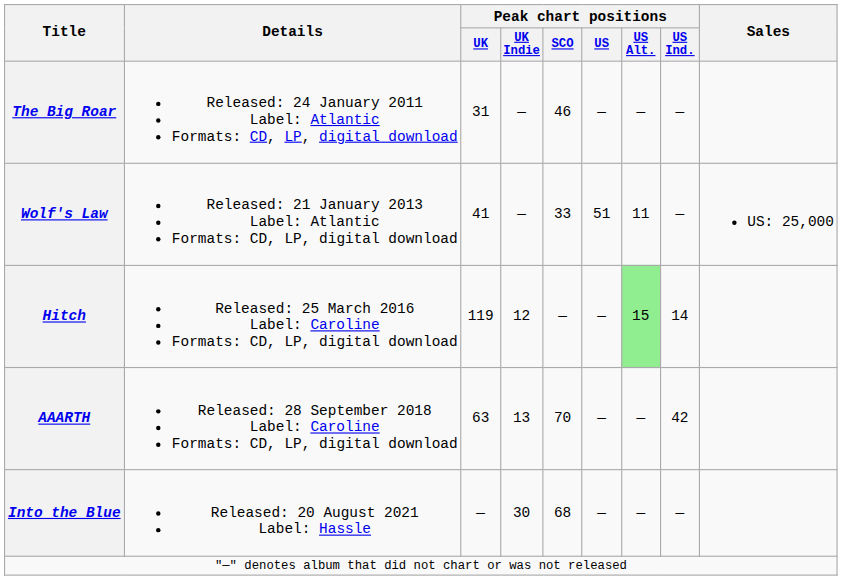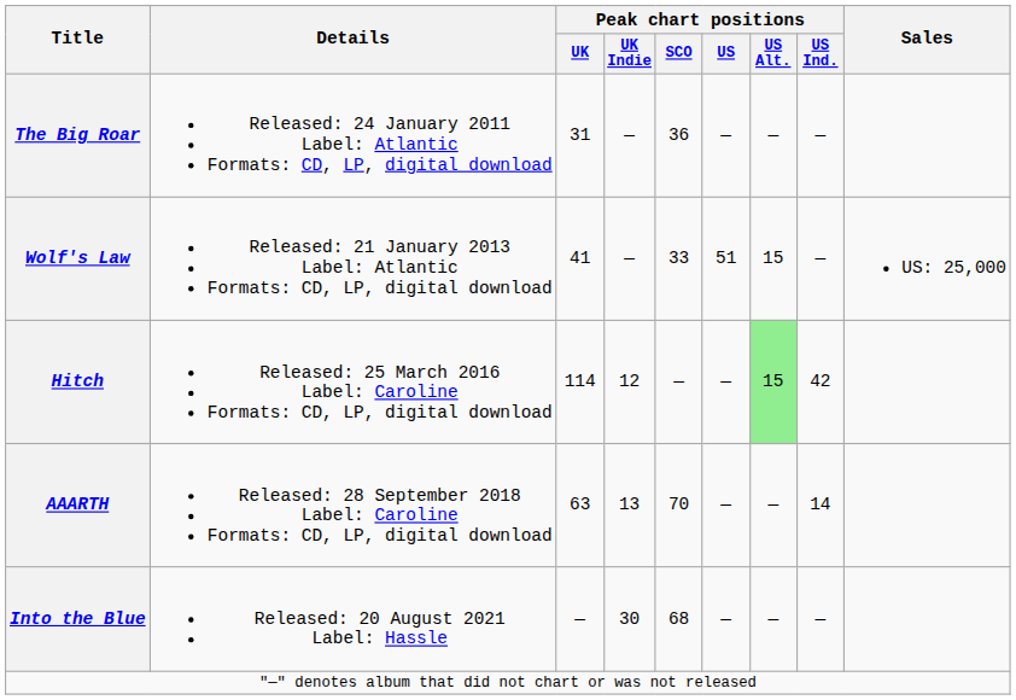 <table class="wikitable plainrowheaders" style="text-align:center;">
 <tr>
 <th scope="col" rowspan="2">Title</th>
 <th scope="col" rowspan="2">Details</th>
 <th scope="col" colspan="6">Peak chart positions</th>
 <th scope="col" rowspan="2">Sales</th>
 </tr>
 <tr>
 <th scope="col" style="width:2.7em;font-size:85%;"><a href='#'>UK</a><br></th>
 <th scope="col" style="width:2.7em;font-size:85%;"><a href='#'>UK<br>Indie</a><br></th>
 <th scope="col" style="width:2.7em;font-size:85%;"><a href='#'>SCO</a><br></th>
 <th scope="col" style="width:2.7em;font-size:85%;"><a href='#'>US</a><br></th>
 <th scope="col" style="width:2.7em;font-size:85%;"><a href='#'>US<br>Alt.</a><br></th>
 <th scope="col" style="width:2.7em;font-size:85%;"><a href='#'>US<br>Ind.</a><br></th>
 </tr>
 <tr>
 <th scope="row"><em><a href='#'>The Big Roar</a></em></th>
 <td><br><ul><li>Released: 24 January 2011</li><li>Label: <a href='#'>Atlantic</a></li><li>Formats: <a href='#'>CD</a>, <a href='#'>LP</a>, <a href='#'>digital download</a></li></ul></td>
 <td>31</td>
 <td>—</td>
-<td>46</td>
+<td>36</td>
 <td>—</td>
 <td>—</td>
 <td>—</td>
 <td></td>
 </tr>
 <tr>
 <th scope="row"><em><a href='#'>Wolf's Law</a></em></th>
 <td><br><ul><li>Released: 21 January 2013</li><li>Label: Atlantic</li><li>Formats: CD, LP, digital download</li></ul></td>
 <td>41</td>
 <td>—</td>
 <td>33</td>
 <td>51</td>
-<td>11</td>
+<td>15</td>
 <td>—</td>
 <td><br><ul><li>US: 25,000</li></ul></td>
 </tr>
 <tr>
 <th scope="row"><em><a href='#'>Hitch</a></em></th>
 <td><br><ul><li>Released: 25 March 2016</li><li>Label: <a href='#'>Caroline</a></li><li>Formats: CD, LP, digital download</li></ul></td>
-<td>119</td>
+<td>114</td>
 <td>12</td>
 <td>—</td>
 <td>—</td>
 <td style="background: lightgreen;">15</td>
-<td>14</td>
+<td>42</td>
 <td></td>
 </tr>
 <tr>
 <th scope="row"><em><a href='#'>AAARTH</a></em></th>
 <td><br><ul><li>Released: 28 September 2018</li><li>Label: <a href='#'>Caroline</a></li><li>Formats: CD, LP, digital download</li></ul></td>
 <td>63</td>
 <td>13</td>
 <td>70</td>
 <td>—</td>
 <td>—</td>
-<td>42</td>
+<td>14</td>
 <td></td>
 </tr>
 <tr>
 <th scope="row"><em><a href='#'>Into the Blue</a></em></th>
 <td><br><ul><li>Released: 20 August 2021</li><li>Label: <a href='#'>Hassle</a></li></ul></td>
 <td>—</td>
 <td>30</td>
 <td>68</td>
 <td>—</td>
 <td>—</td>
 <td>—</td>
 <td></td>
 </tr>
 <tr>
 <td colspan="14" style="font-size:85%;">"—" denotes album that did not chart or was not released</td>
 </tr>
 </table>
